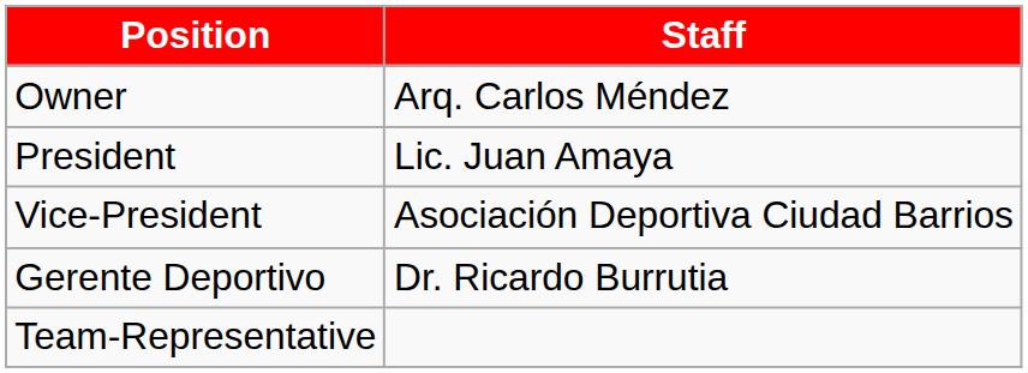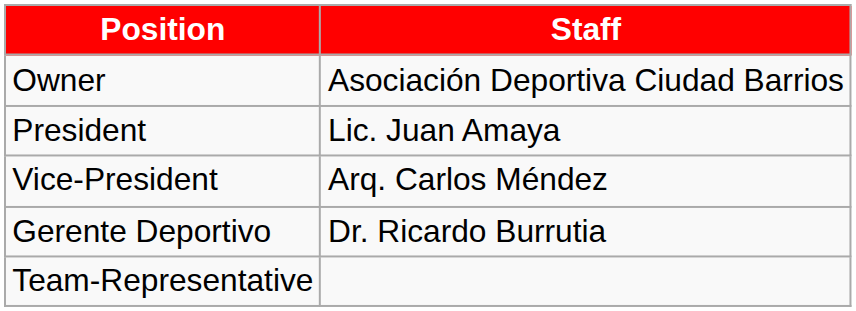 <table class="wikitable">
 <tr>
 <th style="color:White; background:#FF0000;">Position</th>
 <th style="color:White; background:#FF0000;">Staff</th>
 </tr>
 <tr>
 <td>Owner</td>
-<td> Arq. Carlos Méndez</td>
+<td> Asociación Deportiva Ciudad Barrios</td>
 </tr>
 <tr>
 <td>President</td>
 <td> Lic. Juan Amaya</td>
 </tr>
 <tr>
 <td>Vice-President</td>
-<td> Asociación Deportiva Ciudad Barrios</td>
+<td> Arq. Carlos Méndez</td>
 </tr>
 <tr>
 <td>Gerente Deportivo</td>
 <td> Dr. Ricardo Burrutia</td>
 </tr>
 <tr>
 <td>Team-Representative</td>
 <td></td>
 </tr>
 </table>
